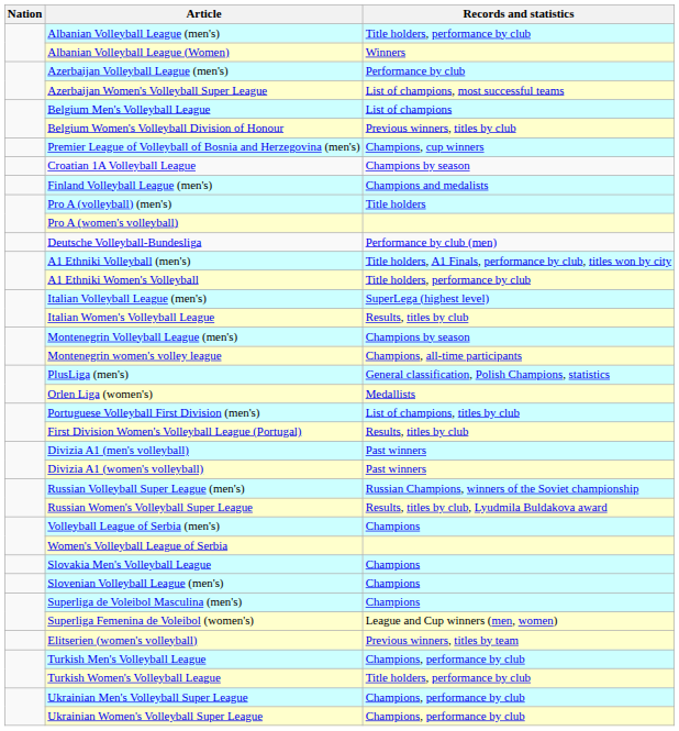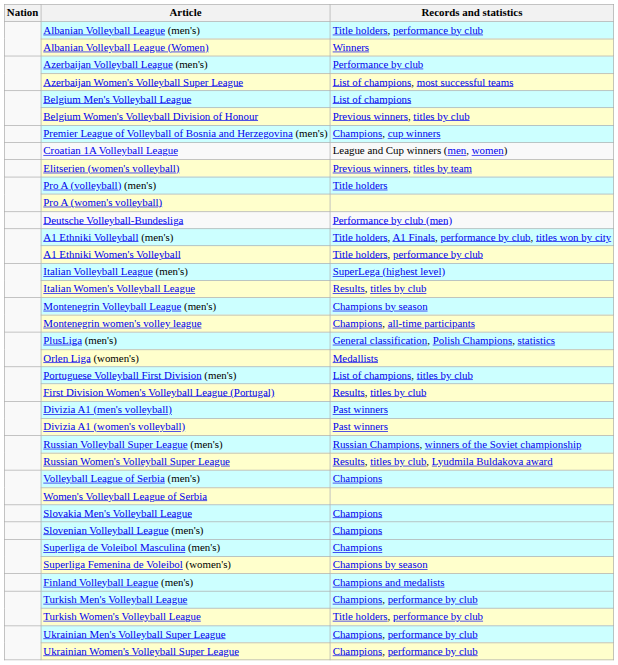 <table class="wikitable">
 <tr>
 <th>Nation</th>
 <th>Article</th>
 <th>Records and statistics</th>
 </tr>
 <tr>
 <td rowspan="2"></td>
 <td style="background-color: #cff;"><a href='#'>Albanian Volleyball League</a> (men's)</td>
 <td style="background-color: #cff;"><a href='#'>Title holders</a>, <a href='#'>performance by club</a></td>
 </tr>
 <tr style="background-color: #ffc;">
 <td><a href='#'>Albanian Volleyball League (Women)</a></td>
 <td><a href='#'>Winners</a></td>
 </tr>
 <tr>
 <td rowspan="2"></td>
 <td style="background-color: #cff;"><a href='#'>Azerbaijan Volleyball League</a> (men's)</td>
 <td style="background-color: #cff;"><a href='#'>Performance by club</a></td>
 </tr>
 <tr style="background-color: #ffc;">
 <td><a href='#'>Azerbaijan Women's Volleyball Super League</a></td>
 <td><a href='#'>List of champions</a>, <a href='#'>most successful teams</a></td>
 </tr>
 <tr>
 <td rowspan="2"></td>
 <td style="background-color: #cff;"><a href='#'>Belgium Men's Volleyball League</a></td>
 <td style="background-color: #cff;"><a href='#'>List of champions</a></td>
 </tr>
 <tr style="background-color: #ffc;">
 <td><a href='#'>Belgium Women's Volleyball Division of Honour</a></td>
 <td><a href='#'>Previous winners</a>, <a href='#'>titles by club</a></td>
 </tr>
 <tr>
 <td></td>
 <td style="background-color: #cff;"><a href='#'>Premier League of Volleyball of Bosnia and Herzegovina</a> (men's)</td>
 <td style="background-color: #cff;"><a href='#'>Champions</a>, <a href='#'>cup winners</a></td>
 </tr>
 <tr>
 <td></td>
 <td><a href='#'>Croatian 1A Volleyball League</a></td>
-<td><a href='#'>Champions by season</a></td>
+<td>League and Cup winners (<a href='#'>men</a>, <a href='#'>women</a>)</td>
 </tr>
 <tr>
 <td></td>
-<td style="background-color: #cff;"><a href='#'>Finland Volleyball League</a> (men's)</td>
-<td style="background-color: #cff;"><a href='#'>Champions and medalists</a></td>
+<td style="background-color: #ffc;"><a href='#'>Elitserien (women's volleyball)</a></td>
+<td style="background-color: #ffc;"><a href='#'>Previous winners</a>, <a href='#'>titles by team</a></td>
 </tr>
 <tr>
 <td rowspan="2"></td>
 <td style="background-color: #cff;"><a href='#'>Pro A (volleyball)</a> (men's)</td>
 <td style="background-color: #cff;"><a href='#'>Title holders</a></td>
 </tr>
 <tr style="background-color: #ffc;">
 <td><a href='#'>Pro A (women's volleyball)</a></td>
 <td></td>
 </tr>
 <tr>
 <td></td>
 <td><a href='#'>Deutsche Volleyball-Bundesliga</a></td>
 <td><a href='#'>Performance by club (men)</a></td>
 </tr>
 <tr>
 <td rowspan="2"></td>
 <td style="background-color: #cff;"><a href='#'>A1 Ethniki Volleyball</a> (men's)</td>
 <td style="background-color: #cff;"><a href='#'>Title holders</a>, <a href='#'>A1 Finals</a>, <a href='#'>performance by club</a>, <a href='#'>titles won by city</a></td>
 </tr>
 <tr style="background-color: #ffc;">
 <td><a href='#'>A1 Ethniki Women's Volleyball</a></td>
 <td><a href='#'>Title holders</a>, <a href='#'>performance by club</a></td>
 </tr>
 <tr>
 <td rowspan="2"></td>
 <td style="background-color: #cff;"><a href='#'>Italian Volleyball League</a> (men's)</td>
 <td style="background-color: #cff;"><a href='#'>SuperLega (highest level)</a></td>
 </tr>
 <tr style="background-color: #ffc;">
 <td><a href='#'>Italian Women's Volleyball League</a></td>
 <td><a href='#'>Results</a>, <a href='#'>titles by club</a></td>
 </tr>
 <tr>
 <td rowspan="2"></td>
 <td style="background-color: #cff;"><a href='#'>Montenegrin Volleyball League</a> (men's)</td>
 <td style="background-color: #cff;"><a href='#'>Champions by season</a></td>
 </tr>
 <tr style="background-color: #ffc;">
 <td><a href='#'>Montenegrin women's volley league</a></td>
 <td><a href='#'>Champions</a>, <a href='#'>all-time participants</a></td>
 </tr>
 <tr>
 <td rowspan="2"></td>
 <td style="background-color: #cff;"><a href='#'>PlusLiga</a> (men's)</td>
 <td style="background-color: #cff;"><a href='#'>General classification</a>, <a href='#'>Polish Champions</a>, <a href='#'>statistics</a></td>
 </tr>
 <tr style="background-color: #ffc;">
 <td><a href='#'>Orlen Liga</a> (women's)</td>
 <td><a href='#'>Medallists</a></td>
 </tr>
 <tr>
 <td rowspan="2"></td>
 <td style="background-color: #cff;"><a href='#'>Portuguese Volleyball First Division</a> (men's)</td>
 <td style="background-color: #cff;"><a href='#'>List of champions</a>, <a href='#'>titles by club</a></td>
 </tr>
 <tr style="background-color: #ffc;">
 <td><a href='#'>First Division Women's Volleyball League (Portugal)</a></td>
 <td><a href='#'>Results</a>, <a href='#'>titles by club</a></td>
 </tr>
 <tr>
 <td rowspan="2"></td>
 <td style="background-color: #cff;"><a href='#'>Divizia A1 (men's volleyball)</a></td>
 <td style="background-color: #cff;"><a href='#'>Past winners</a></td>
 </tr>
 <tr style="background-color: #ffc;">
 <td><a href='#'>Divizia A1 (women's volleyball)</a></td>
 <td><a href='#'>Past winners</a></td>
 </tr>
 <tr>
 <td rowspan="2"></td>
 <td style="background-color: #cff;"><a href='#'>Russian Volleyball Super League</a> (men's)</td>
 <td style="background-color: #cff;"><a href='#'>Russian Champions</a>, <a href='#'>winners of the Soviet championship</a></td>
 </tr>
 <tr style="background-color: #ffc;">
 <td><a href='#'>Russian Women's Volleyball Super League</a></td>
 <td><a href='#'>Results</a>, <a href='#'>titles by club</a>, <a href='#'>Lyudmila Buldakova award</a></td>
 </tr>
 <tr>
 <td rowspan="2"></td>
 <td style="background-color: #cff;"><a href='#'>Volleyball League of Serbia</a> (men's)</td>
 <td style="background-color: #cff;"><a href='#'>Champions</a></td>
 </tr>
 <tr style="background-color: #ffc;">
 <td><a href='#'>Women's Volleyball League of Serbia</a></td>
 <td></td>
 </tr>
 <tr>
 <td></td>
 <td style="background-color: #cff;"><a href='#'>Slovakia Men's Volleyball League</a></td>
 <td style="background-color: #cff;"><a href='#'>Champions</a></td>
 </tr>
 <tr>
 <td></td>
 <td style="background-color: #cff;"><a href='#'>Slovenian Volleyball League</a> (men's)</td>
 <td style="background-color: #cff;"><a href='#'>Champions</a></td>
 </tr>
 <tr>
 <td rowspan="2"></td>
 <td style="background-color: #cff;"><a href='#'>Superliga de Voleibol Masculina</a> (men's)</td>
 <td style="background-color: #cff;"><a href='#'>Champions</a></td>
 </tr>
 <tr style="background-color: #ffc;">
 <td><a href='#'>Superliga Femenina de Voleibol</a> (women's)</td>
-<td>League and Cup winners (<a href='#'>men</a>, <a href='#'>women</a>)</td>
+<td><a href='#'>Champions by season</a></td>
 </tr>
 <tr>
 <td></td>
-<td style="background-color: #ffc;"><a href='#'>Elitserien (women's volleyball)</a></td>
-<td style="background-color: #ffc;"><a href='#'>Previous winners</a>, <a href='#'>titles by team</a></td>
+<td style="background-color: #cff;"><a href='#'>Finland Volleyball League</a> (men's)</td>
+<td style="background-color: #cff;"><a href='#'>Champions and medalists</a></td>
 </tr>
 <tr>
 <td rowspan="2"></td>
 <td style="background-color: #cff;"><a href='#'>Turkish Men's Volleyball League</a></td>
 <td style="background-color: #cff;"><a href='#'>Champions</a>, <a href='#'>performance by club</a></td>
 </tr>
 <tr style="background-color: #ffc;">
 <td><a href='#'>Turkish Women's Volleyball League</a></td>
 <td><a href='#'>Title holders</a>, <a href='#'>performance by club</a></td>
 </tr>
 <tr>
 <td rowspan="2"></td>
 <td style="background-color: #cff;"><a href='#'>Ukrainian Men's Volleyball Super League</a></td>
 <td style="background-color: #cff;"><a href='#'>Champions</a>, <a href='#'>performance by club</a></td>
 </tr>
 <tr style="background-color: #ffc;">
 <td><a href='#'>Ukrainian Women's Volleyball Super League</a></td>
 <td><a href='#'>Champions</a>, <a href='#'>performance by club</a></td>
 </tr>
 </table>
